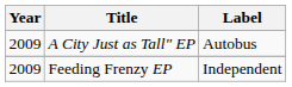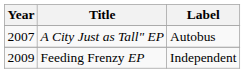 <table class="wikitable">
 <tr>
 <th>Year</th>
 <th>Title</th>
 <th>Label</th>
 </tr>
 <tr>
 </tr>
 <tr>
-<td>2009</td>
+<td>2007</td>
 <td><em>A City Just as Tall" EP</td>
 <td>Autobus</td>
 </tr>
 <tr>
 </tr>
 <tr>
 <td>2009</td>
 <td></em>Feeding Frenzy<em> EP</td>
 <td>Independent</td>
 </tr>
 </table>
